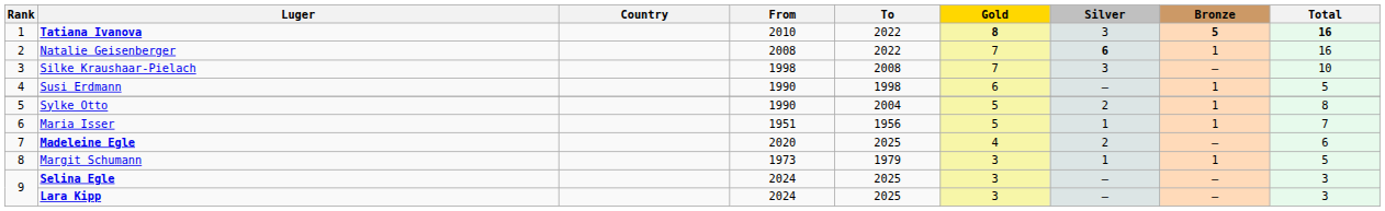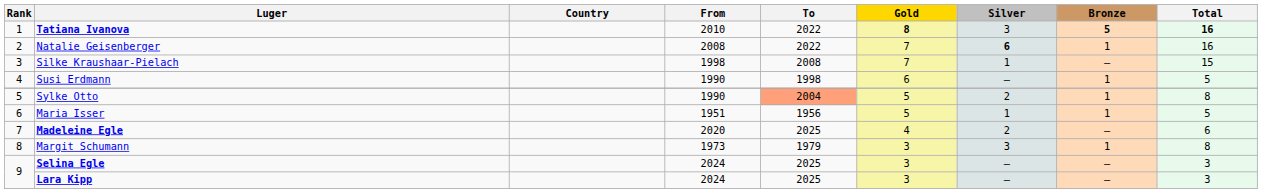 <table class="wikitable plainrowheaders" width=80% style="text-align:center;">
 <tr style="background-color:#EDEDED;">
 <th class="hintergrundfarbe5" style="width:1em">Rank</th>
 <th class="hintergrundfarbe5">Luger</th>
 <th class="hintergrundfarbe5">Country</th>
 <th class="hintergrundfarbe5">From</th>
 <th class="hintergrundfarbe5">To</th>
 <th style="background:    gold; width:8%">Gold</th>
 <th style="background:  silver; width:8%">Silver</th>
 <th style="background: #CC9966; width:8%">Bronze</th>
 <th class="hintergrundfarbe5" style="width:8%">Total</th>
 </tr>
 <tr>
 <td>1</td>
 <td align="left"><strong><a href='#'>Tatiana Ivanova</a></strong></td>
 <td align="left"></td>
 <td>2010</td>
 <td>2022</td>
 <td bgcolor="#F7F6A8"><strong>8</strong></td>
 <td bgcolor="#DCE5E5">3</td>
 <td bgcolor="#FFDAB9"><strong>5</strong></td>
 <td bgcolor="#E7FAEC"><strong>16</strong></td>
 </tr>
 <tr align="center">
 <td>2</td>
 <td align="left"><a href='#'>Natalie Geisenberger</a></td>
 <td align="left"></td>
 <td>2008</td>
 <td>2022</td>
 <td bgcolor="#F7F6A8">7</td>
 <td bgcolor="#DCE5E5"><strong>6</strong></td>
 <td bgcolor="#FFDAB9">1</td>
 <td bgcolor="#E7FAEC">16</td>
 </tr>
 <tr align="center">
 <td>3</td>
 <td align="left"><a href='#'>Silke Kraushaar-Pielach</a></td>
 <td align="left"></td>
 <td>1998</td>
 <td>2008</td>
 <td bgcolor="#F7F6A8">7</td>
-<td bgcolor="#DCE5E5">3</td>
+<td bgcolor="#DCE5E5">1</td>
 <td bgcolor="#FFDAB9">–</td>
-<td bgcolor="#E7FAEC">10</td>
+<td bgcolor="#E7FAEC">15</td>
 </tr>
 <tr align="center">
 <td>4</td>
 <td align="left"><a href='#'>Susi Erdmann</a></td>
 <td align="left"><br></td>
 <td>1990</td>
 <td>1998</td>
 <td bgcolor="#F7F6A8">6</td>
 <td bgcolor="#DCE5E5">–</td>
 <td bgcolor="#FFDAB9">1</td>
 <td bgcolor="#E7FAEC">5</td>
 </tr>
 <tr align="center">
 </tr>
 <tr align="center">
 <td>5</td>
 <td align="left"><a href='#'>Sylke Otto</a></td>
 <td align="left"><br></td>
 <td>1990</td>
-<td>2004</td>
+<td style="background: lightsalmon;">2004</td>
 <td bgcolor="#F7F6A8">5</td>
 <td bgcolor="#DCE5E5">2</td>
 <td bgcolor="#FFDAB9">1</td>
 <td bgcolor="#E7FAEC">8</td>
 </tr>
 <tr align="center">
 <td>6</td>
 <td align="left"><a href='#'>Maria Isser</a></td>
 <td align="left"></td>
 <td>1951</td>
 <td>1956</td>
 <td bgcolor="#F7F6A8">5</td>
 <td bgcolor="#DCE5E5">1</td>
 <td bgcolor="#FFDAB9">1</td>
-<td bgcolor="#E7FAEC">7</td>
+<td bgcolor="#E7FAEC">5</td>
 </tr>
 <tr align="center">
 <td>7</td>
 <td align="left"><strong><a href='#'>Madeleine Egle</a></strong></td>
 <td align="left"></td>
 <td>2020</td>
 <td>2025</td>
 <td bgcolor="#F7F6A8">4</td>
 <td bgcolor="#DCE5E5">2</td>
 <td bgcolor="#FFDAB9">–</td>
 <td bgcolor="#E7FAEC">6</td>
 </tr>
 <tr align="center">
 <td>8</td>
 <td align="left"><a href='#'>Margit Schumann</a></td>
 <td align="left"></td>
 <td>1973</td>
 <td>1979</td>
 <td bgcolor="#F7F6A8">3</td>
-<td bgcolor="#DCE5E5">1</td>
+<td bgcolor="#DCE5E5">3</td>
 <td bgcolor="#FFDAB9">1</td>
-<td bgcolor="#E7FAEC">5</td>
+<td bgcolor="#E7FAEC">8</td>
 </tr>
 <tr align="center">
 <td rowspan="2">9</td>
 <td align="left"><strong><a href='#'>Selina Egle</a></strong></td>
 <td align="left"></td>
 <td>2024</td>
 <td>2025</td>
 <td bgcolor="#F7F6A8">3</td>
 <td bgcolor="#DCE5E5">–</td>
 <td bgcolor="#FFDAB9">–</td>
 <td bgcolor="#E7FAEC">3</td>
 </tr>
 <tr align="center">
 <td align="left"><strong><a href='#'>Lara Kipp</a></strong></td>
 <td align="left"></td>
 <td>2024</td>
 <td>2025</td>
 <td bgcolor="#F7F6A8">3</td>
 <td bgcolor="#DCE5E5">–</td>
 <td bgcolor="#FFDAB9">–</td>
 <td bgcolor="#E7FAEC">3</td>
 </tr>
 </table>
